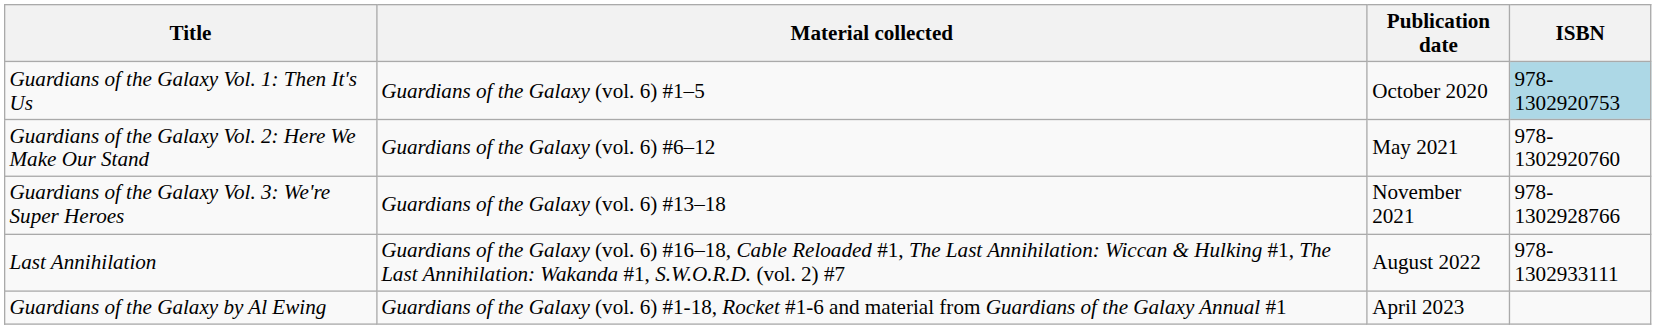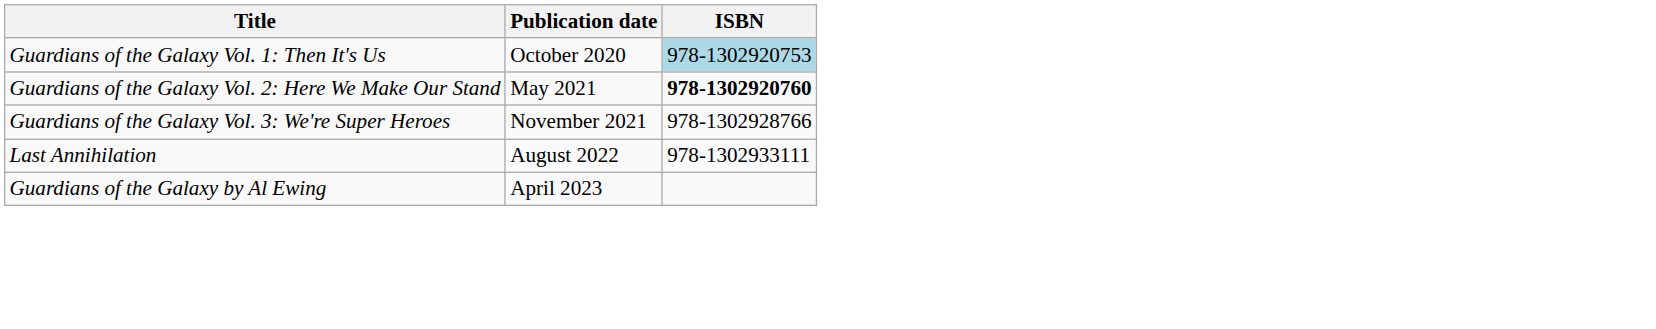 <table class="wikitable">
 <tr>
 <th>Title</th>
-<th>Material collected</th>
 <th>Publication date</th>
 <th>ISBN</th>
 </tr>
 <tr>
 <td><em>Guardians of the Galaxy Vol. 1: Then It's Us</em></td>
-<td><em>Guardians of the Galaxy</em> (vol. 6) #1–5</td>
 <td>October 2020</td>
 <td style="background: lightblue;">978-1302920753</td>
 </tr>
 <tr>
 <td><em>Guardians of the Galaxy Vol. 2: Here We Make Our Stand</em></td>
-<td><em>Guardians of the Galaxy</em> (vol. 6) #6–12</td>
 <td>May 2021</td>
-<td>978-1302920760</td>
+<td><strong>978-1302920760</strong></td>
 </tr>
 <tr>
 <td><em>Guardians of the Galaxy Vol. 3: We're Super Heroes</em></td>
-<td><em>Guardians of the Galaxy</em> (vol. 6) #13–18</td>
 <td>November 2021</td>
 <td>978-1302928766</td>
 </tr>
 <tr>
 <td><em>Last Annihilation</em></td>
-<td><em>Guardians of the Galaxy</em> (vol. 6) #16–18, <em>Cable Reloaded</em> #1, <em>The Last Annihilation: Wiccan & Hulking</em> #1, <em>The Last Annihilation: Wakanda</em> #1, <em>S.W.O.R.D.</em> (vol. 2) #7</td>
 <td>August 2022</td>
 <td>978-1302933111</td>
 </tr>
 <tr>
 <td><em>Guardians of the Galaxy by Al Ewing</em></td>
-<td><em>Guardians of the Galaxy</em> (vol. 6) #1-18, <em>Rocket</em> #1-6 and material from <em>Guardians of the Galaxy Annual</em> #1</td>
 <td>April 2023</td>
 <td></td>
 </tr>
 </table>
